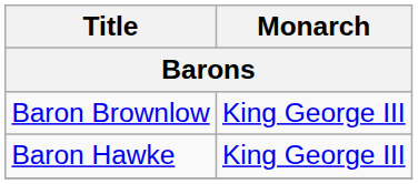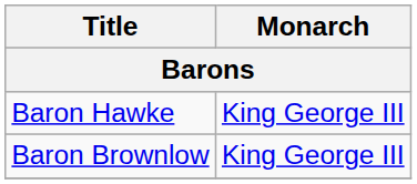 <table class="wikitable">
 <tr>
 <th>Title</th>
 <th>Monarch</th>
 </tr>
 <tr>
 <th colspan=2>Barons</th>
 </tr>
 <tr>
-<td><a href='#'>Baron Brownlow</a></td>
+<td><a href='#'>Baron Hawke</a></td>
 <td><a href='#'>King George III</a></td>
 </tr>
 <tr>
-<td><a href='#'>Baron Hawke</a></td>
+<td><a href='#'>Baron Brownlow</a></td>
 <td><a href='#'>King George III</a></td>
 </tr>
 <tr>
 </tr>
 </table>
